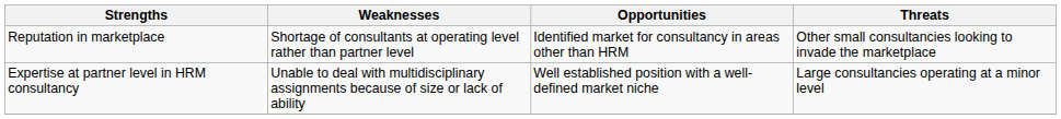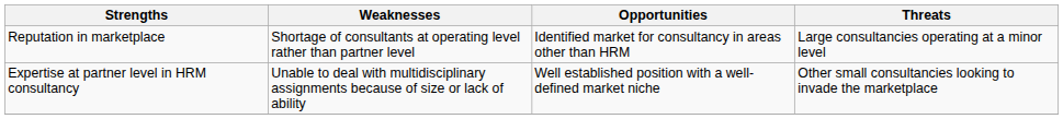 <table class="wikitable">
 <tr>
 <th>Strengths</th>
 <th width=25%>Weaknesses</th>
 <th width=25%>Opportunities</th>
 <th width=25%>Threats</th>
 </tr>
 <tr valign=top>
 <td>Reputation in marketplace</td>
 <td>Shortage of consultants at operating level rather than partner level</td>
 <td>Identified market for consultancy in areas other than HRM</td>
-<td>Other small consultancies looking to invade the marketplace</td>
+<td>Large consultancies operating at a minor level</td>
 </tr>
 <tr valign=top>
 <td>Expertise at partner level in HRM consultancy</td>
 <td>Unable to deal with multidisciplinary assignments because of size or lack of ability</td>
 <td>Well established position with a well-defined market niche</td>
-<td>Large consultancies operating at a minor level</td>
+<td>Other small consultancies looking to invade the marketplace</td>
 </tr>
 <tr valign=top>
 </tr>
 </table>
